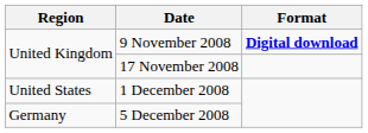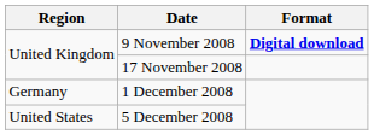 <table class=wikitable>
 <tr>
 <th>Region</th>
 <th>Date</th>
 <th>Format</th>
 </tr>
 <tr>
 <td rowspan="2">United Kingdom</td>
 <td>9 November 2008</td>
 <td><strong><a href='#'>Digital download</a></strong></td>
 </tr>
 <tr>
 <td>17 November 2008</td>
 <td></td>
 </tr>
 <tr>
-<td>United States</td>
+<td>Germany</td>
 <td>1 December 2008</td>
 <td rowspan="2"></td>
 </tr>
 <tr>
-<td>Germany</td>
+<td>United States</td>
 <td>5 December 2008</td>
 </tr>
 </table>
